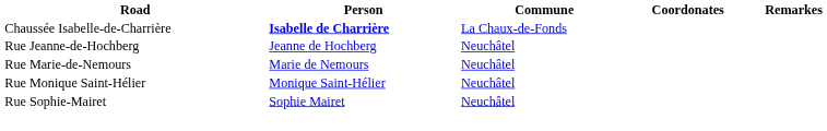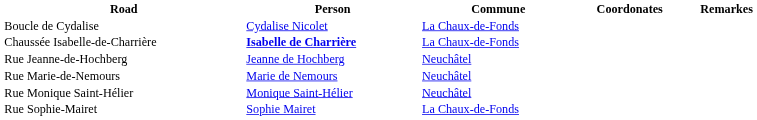 <table width="80%">
 <tr>
 <th>Road</th>
 <th>Person</th>
 <th>Commune</th>
 <th>Coordonates</th>
 <th>Remarkes</th>
+</tr>
+<tr>
+<td>Boucle de Cydalise</td>
+<td><a href='#'>Cydalise Nicolet</a></td>
+<td><a href='#'>La Chaux-de-Fonds</a></td>
+<td></td>
+<td></td>
 </tr>
 <tr>
 <td>Chaussée Isabelle-de-Charrière</td>
 <td><strong><a href='#'>Isabelle de Charrière</a></strong></td>
 <td><a href='#'>La Chaux-de-Fonds</a></td>
 <td></td>
 <td></td>
 </tr>
 <tr>
 <td>Rue Jeanne-de-Hochberg</td>
 <td><a href='#'>Jeanne de Hochberg</a></td>
 <td><a href='#'>Neuchâtel</a></td>
 <td></td>
 <td></td>
 </tr>
 <tr>
 <td>Rue Marie-de-Nemours</td>
 <td><a href='#'>Marie de Nemours</a></td>
 <td><a href='#'>Neuchâtel</a></td>
 <td></td>
 <td></td>
 </tr>
 <tr>
 <td>Rue Monique Saint-Hélier</td>
 <td><a href='#'>Monique Saint-Hélier</a></td>
 <td><a href='#'>Neuchâtel</a></td>
 <td></td>
 <td></td>
 </tr>
 <tr>
 <td>Rue Sophie-Mairet</td>
 <td><a href='#'>Sophie Mairet</a></td>
-<td><a href='#'>Neuchâtel</a></td>
+<td><a href='#'>La Chaux-de-Fonds</a></td>
 <td></td>
 <td></td>
 </tr>
 </table>
